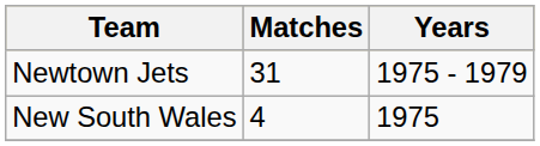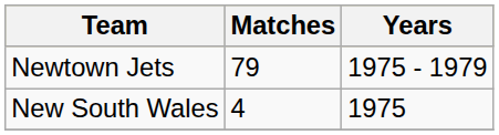 <table class="wikitable">
 <tr bgcolor=#bdb76b>
 <th>Team</th>
 <th>Matches</th>
 <th>Years</th>
 </tr>
 <tr>
 <td>Newtown Jets</td>
-<td>31</td>
+<td>79</td>
 <td>1975 - 1979</td>
 </tr>
 <tr>
 <td>New South Wales</td>
 <td>4</td>
 <td>1975</td>
 </tr>
 <tr>
 </tr>
 </table>
